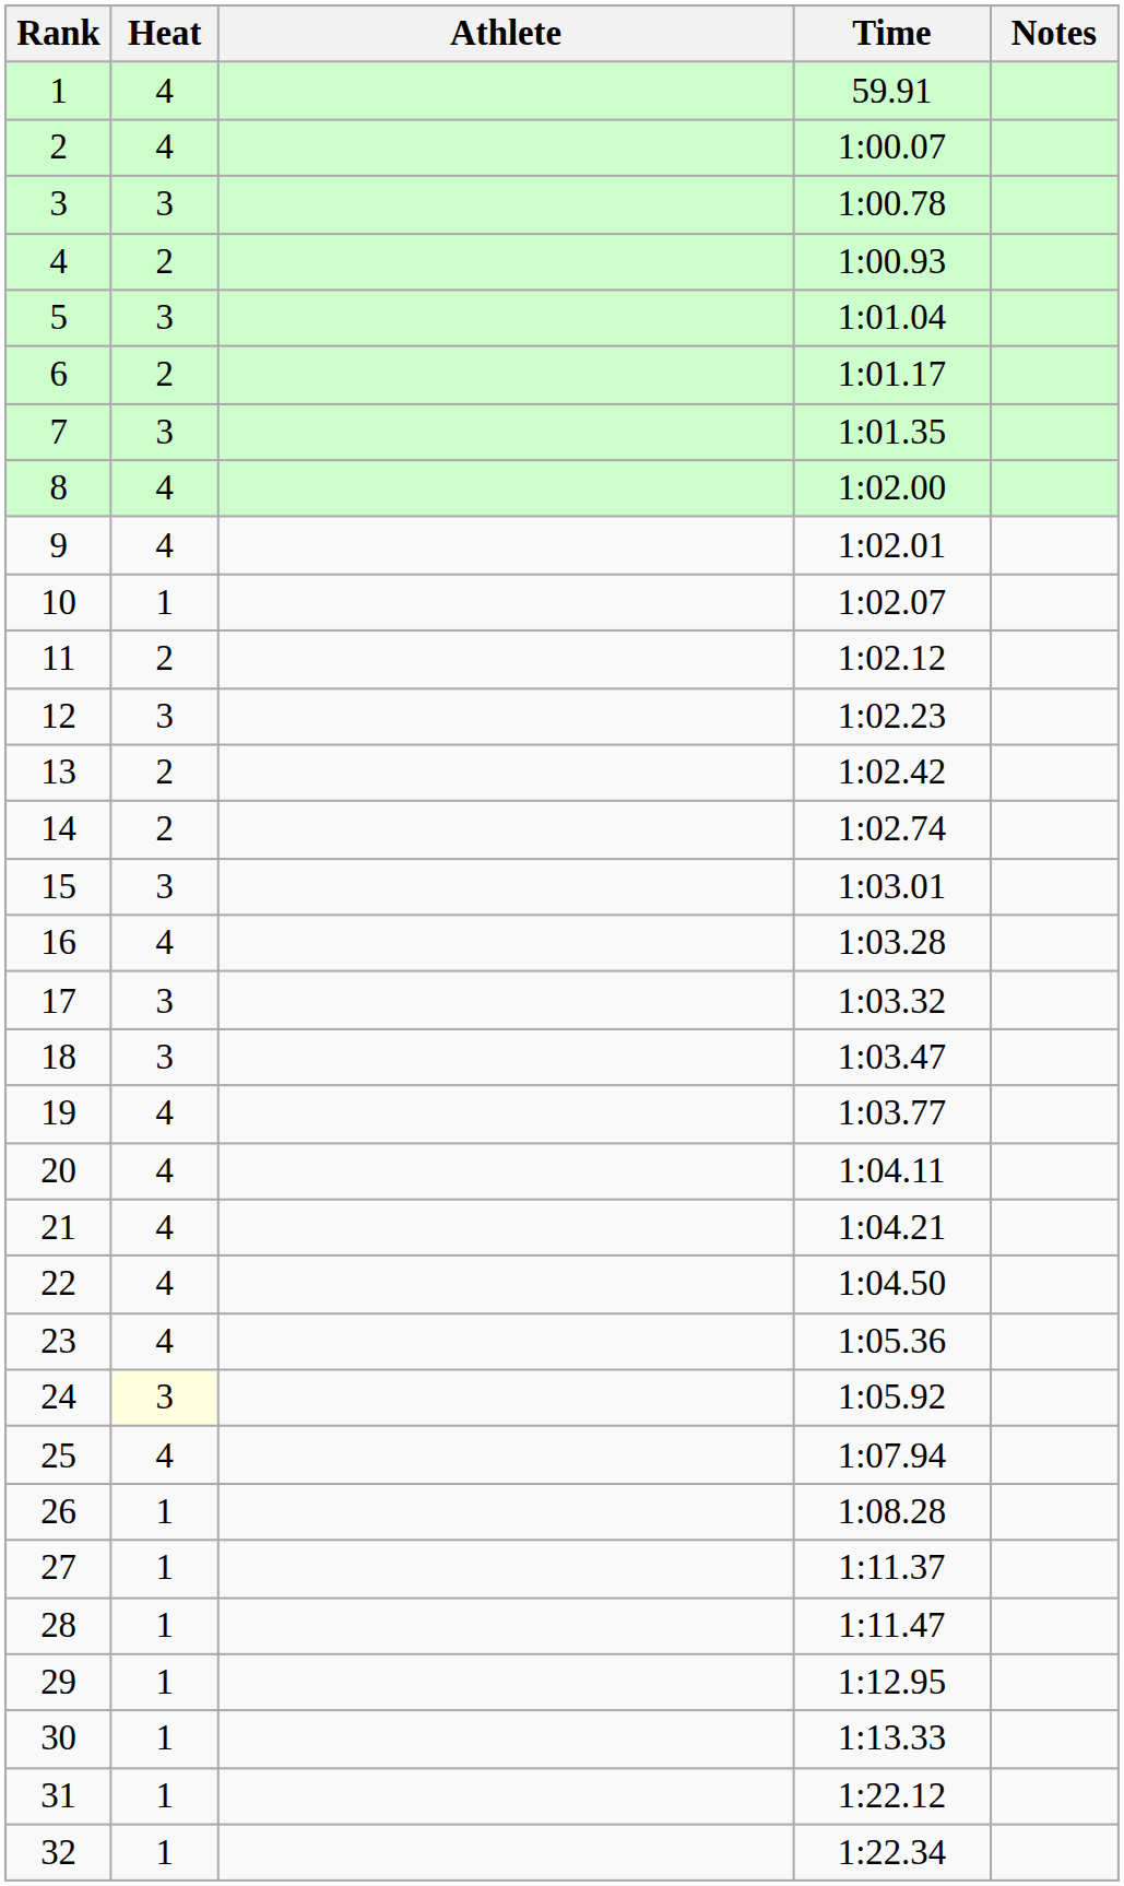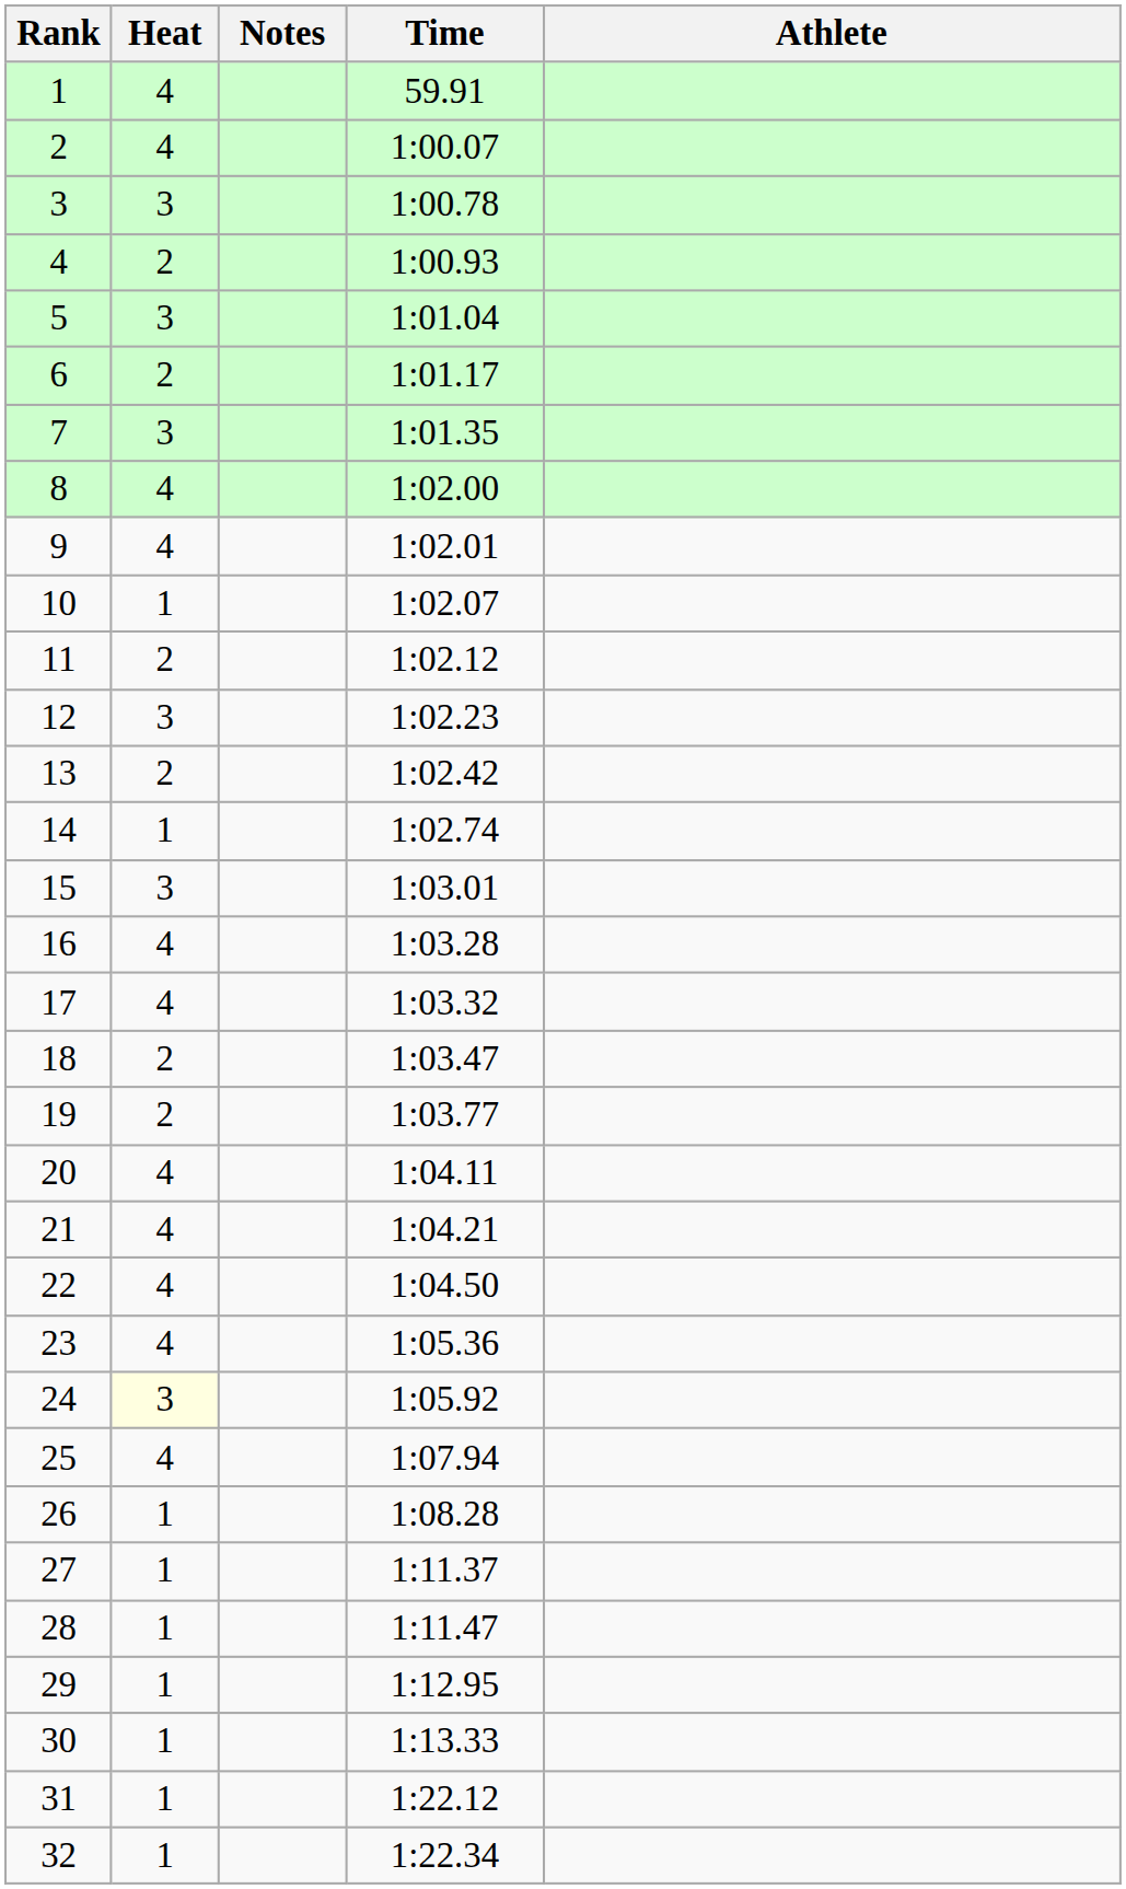 <table class="wikitable" style="text-align:center">
 <tr>
 <th width=40>Rank</th>
 <th width=40>Heat</th>
+<th width=50>Notes</th>
+<th width=80>Time</th>
 <th width=250>Athlete</th>
-<th width=80>Time</th>
-<th width=50>Notes</th>
 </tr>
 <tr bgcolor=ccffcc>
 <td>1</td>
 <td>4</td>
+<td></td>
+<td>59.91</td>
 <td align=left></td>
-<td>59.91</td>
-<td></td>
 </tr>
 <tr bgcolor=ccffcc>
 <td>2</td>
 <td>4</td>
+<td></td>
+<td>1:00.07</td>
 <td align=left></td>
-<td>1:00.07</td>
-<td></td>
 </tr>
 <tr bgcolor=ccffcc>
 <td>3</td>
 <td>3</td>
+<td></td>
+<td>1:00.78</td>
 <td align=left></td>
-<td>1:00.78</td>
-<td></td>
 </tr>
 <tr bgcolor=ccffcc>
 <td>4</td>
 <td>2</td>
+<td></td>
+<td>1:00.93</td>
 <td align=left></td>
-<td>1:00.93</td>
-<td></td>
 </tr>
 <tr bgcolor=ccffcc>
 <td>5</td>
 <td>3</td>
+<td></td>
+<td>1:01.04</td>
 <td align=left></td>
-<td>1:01.04</td>
-<td></td>
 </tr>
 <tr bgcolor=ccffcc>
 <td>6</td>
 <td>2</td>
+<td></td>
+<td>1:01.17</td>
 <td align=left></td>
-<td>1:01.17</td>
-<td></td>
 </tr>
 <tr bgcolor=ccffcc>
 <td>7</td>
 <td>3</td>
+<td></td>
+<td>1:01.35</td>
 <td align=left></td>
-<td>1:01.35</td>
-<td></td>
 </tr>
 <tr bgcolor=ccffcc>
 <td>8</td>
 <td>4</td>
+<td></td>
+<td>1:02.00</td>
 <td align=left></td>
-<td>1:02.00</td>
-<td></td>
 </tr>
 <tr>
 <td>9</td>
 <td>4</td>
+<td></td>
+<td>1:02.01</td>
 <td align=left></td>
-<td>1:02.01</td>
-<td></td>
 </tr>
 <tr>
 <td>10</td>
 <td>1</td>
+<td></td>
+<td>1:02.07</td>
 <td align=left></td>
-<td>1:02.07</td>
-<td></td>
 </tr>
 <tr>
 <td>11</td>
 <td>2</td>
+<td></td>
+<td>1:02.12</td>
 <td align=left></td>
-<td>1:02.12</td>
-<td></td>
 </tr>
 <tr>
 <td>12</td>
 <td>3</td>
+<td></td>
+<td>1:02.23</td>
 <td align=left></td>
-<td>1:02.23</td>
-<td></td>
 </tr>
 <tr>
 <td>13</td>
 <td>2</td>
+<td></td>
+<td>1:02.42</td>
 <td align=left></td>
-<td>1:02.42</td>
-<td></td>
 </tr>
 <tr>
 <td>14</td>
-<td>2</td>
+<td>1</td>
+<td></td>
+<td>1:02.74</td>
 <td align=left></td>
-<td>1:02.74</td>
-<td></td>
 </tr>
 <tr>
 <td>15</td>
 <td>3</td>
+<td></td>
+<td>1:03.01</td>
 <td align=left></td>
-<td>1:03.01</td>
-<td></td>
 </tr>
 <tr>
 <td>16</td>
 <td>4</td>
+<td></td>
+<td>1:03.28</td>
 <td align=left></td>
-<td>1:03.28</td>
-<td></td>
 </tr>
 <tr>
 <td>17</td>
-<td>3</td>
+<td>4</td>
+<td></td>
+<td>1:03.32</td>
 <td align=left></td>
-<td>1:03.32</td>
-<td></td>
 </tr>
 <tr>
 <td>18</td>
-<td>3</td>
+<td>2</td>
+<td></td>
+<td>1:03.47</td>
 <td align=left></td>
-<td>1:03.47</td>
-<td></td>
 </tr>
 <tr>
 <td>19</td>
-<td>4</td>
+<td>2</td>
+<td></td>
+<td>1:03.77</td>
 <td align=left></td>
-<td>1:03.77</td>
-<td></td>
 </tr>
 <tr>
 <td>20</td>
 <td>4</td>
+<td></td>
+<td>1:04.11</td>
 <td align=left></td>
-<td>1:04.11</td>
-<td></td>
 </tr>
 <tr>
 <td>21</td>
 <td>4</td>
+<td></td>
+<td>1:04.21</td>
 <td align=left></td>
-<td>1:04.21</td>
-<td></td>
 </tr>
 <tr>
 <td>22</td>
 <td>4</td>
+<td></td>
+<td>1:04.50</td>
 <td align=left></td>
-<td>1:04.50</td>
-<td></td>
 </tr>
 <tr>
 <td>23</td>
 <td>4</td>
+<td></td>
+<td>1:05.36</td>
 <td align=left></td>
-<td>1:05.36</td>
-<td></td>
 </tr>
 <tr>
 <td>24</td>
 <td style="background: lightyellow;">3</td>
+<td></td>
+<td>1:05.92</td>
 <td align=left></td>
-<td>1:05.92</td>
-<td></td>
 </tr>
 <tr>
 <td>25</td>
 <td>4</td>
+<td></td>
+<td>1:07.94</td>
 <td align=left></td>
-<td>1:07.94</td>
-<td></td>
 </tr>
 <tr>
 <td>26</td>
 <td>1</td>
+<td></td>
+<td>1:08.28</td>
 <td align=left></td>
-<td>1:08.28</td>
-<td></td>
 </tr>
 <tr>
 <td>27</td>
 <td>1</td>
+<td></td>
+<td>1:11.37</td>
 <td align=left></td>
-<td>1:11.37</td>
-<td></td>
 </tr>
 <tr>
 <td>28</td>
 <td>1</td>
+<td></td>
+<td>1:11.47</td>
 <td align=left></td>
-<td>1:11.47</td>
-<td></td>
 </tr>
 <tr>
 <td>29</td>
 <td>1</td>
+<td></td>
+<td>1:12.95</td>
 <td align=left></td>
-<td>1:12.95</td>
-<td></td>
 </tr>
 <tr>
 <td>30</td>
 <td>1</td>
+<td></td>
+<td>1:13.33</td>
 <td align=left></td>
-<td>1:13.33</td>
-<td></td>
 </tr>
 <tr>
 <td>31</td>
 <td>1</td>
+<td></td>
+<td>1:22.12</td>
 <td align=left></td>
-<td>1:22.12</td>
-<td></td>
 </tr>
 <tr>
 <td>32</td>
 <td>1</td>
+<td></td>
+<td>1:22.34</td>
 <td align=left></td>
-<td>1:22.34</td>
-<td></td>
 </tr>
 </table>
